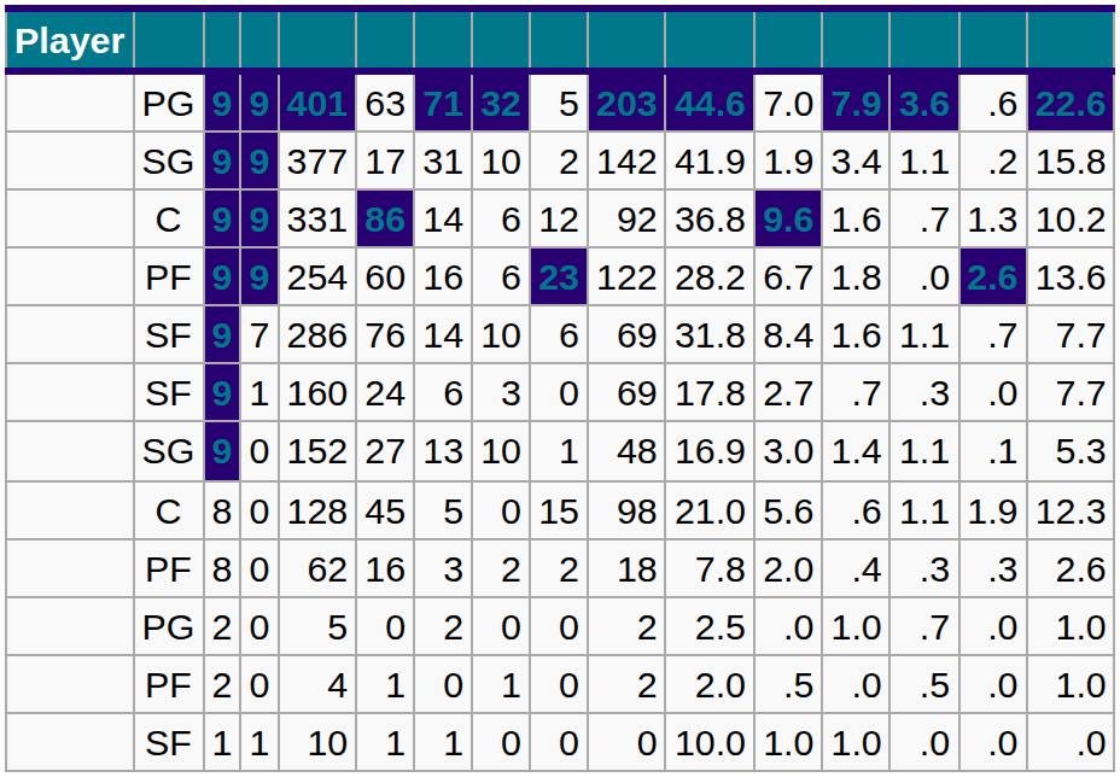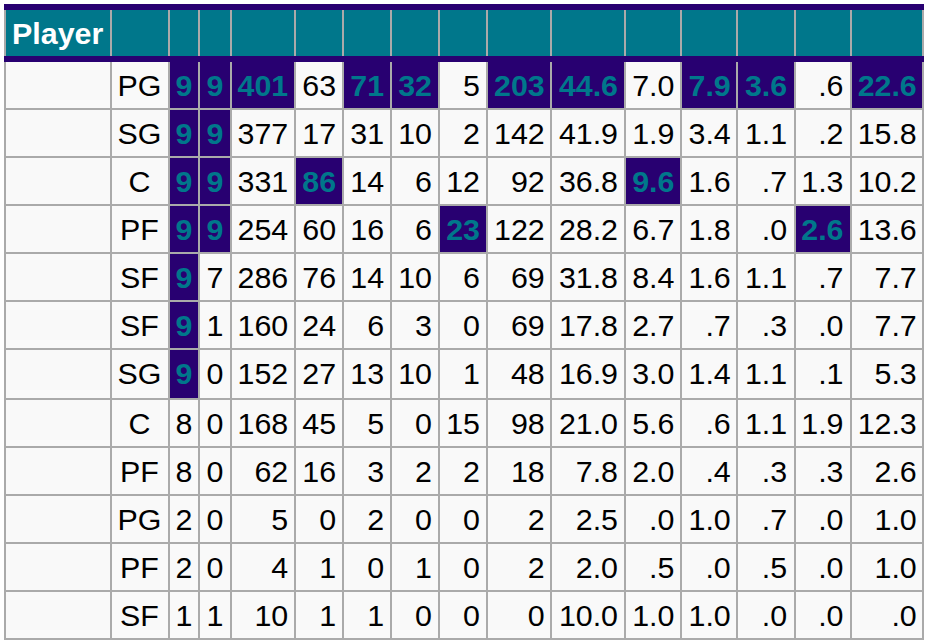 <table class="wikitable sortable" style="font-size: 95%; text-align:right;">
 <tr>
 <th style="background:#00778B; color:#FFFFFF; border-top:#280071 3px solid; border-bottom:#280071 3px solid;">Player</th>
 <th style="background:#00778B; color:#FFFFFF; border-top:#280071 3px solid; border-bottom:#280071 3px solid;"></th>
 <th style="background:#00778B; color:#FFFFFF; border-top:#280071 3px solid; border-bottom:#280071 3px solid;"></th>
 <th style="background:#00778B; color:#FFFFFF; border-top:#280071 3px solid; border-bottom:#280071 3px solid;"></th>
 <th style="background:#00778B; color:#FFFFFF; border-top:#280071 3px solid; border-bottom:#280071 3px solid;"></th>
 <th style="background:#00778B; color:#FFFFFF; border-top:#280071 3px solid; border-bottom:#280071 3px solid;"></th>
 <th style="background:#00778B; color:#FFFFFF; border-top:#280071 3px solid; border-bottom:#280071 3px solid;"></th>
 <th style="background:#00778B; color:#FFFFFF; border-top:#280071 3px solid; border-bottom:#280071 3px solid;"></th>
 <th style="background:#00778B; color:#FFFFFF; border-top:#280071 3px solid; border-bottom:#280071 3px solid;"></th>
 <th style="background:#00778B; color:#FFFFFF; border-top:#280071 3px solid; border-bottom:#280071 3px solid;"></th>
 <th style="background:#00778B; color:#FFFFFF; border-top:#280071 3px solid; border-bottom:#280071 3px solid;"></th>
 <th style="background:#00778B; color:#FFFFFF; border-top:#280071 3px solid; border-bottom:#280071 3px solid;"></th>
 <th style="background:#00778B; color:#FFFFFF; border-top:#280071 3px solid; border-bottom:#280071 3px solid;"></th>
 <th style="background:#00778B; color:#FFFFFF; border-top:#280071 3px solid; border-bottom:#280071 3px solid;"></th>
 <th style="background:#00778B; color:#FFFFFF; border-top:#280071 3px solid; border-bottom:#280071 3px solid;"></th>
 <th style="background:#00778B; color:#FFFFFF; border-top:#280071 3px solid; border-bottom:#280071 3px solid;"></th>
 </tr>
 <tr>
 <td style="text-align:left;"></td>
 <td style="text-align:center;">PG</td>
 <td style="background:#280071; color:#00778B;"><strong>9</strong></td>
 <td style="background:#280071; color:#00778B;"><strong>9</strong></td>
 <td style="background:#280071; color:#00778B;"><strong>401</strong></td>
 <td>63</td>
 <td style="background:#280071; color:#00778B;"><strong>71</strong></td>
 <td style="background:#280071; color:#00778B;"><strong>32</strong></td>
 <td>5</td>
 <td style="background:#280071; color:#00778B;"><strong>203</strong></td>
 <td style="background:#280071; color:#00778B;"><strong>44.6</strong></td>
 <td>7.0</td>
 <td style="background:#280071; color:#00778B;"><strong>7.9</strong></td>
 <td style="background:#280071; color:#00778B;"><strong>3.6</strong></td>
 <td>.6</td>
 <td style="background:#280071; color:#00778B;"><strong>22.6</strong></td>
 </tr>
 <tr>
 <td style="text-align:left;"></td>
 <td style="text-align:center;">SG</td>
 <td style="background:#280071; color:#00778B;"><strong>9</strong></td>
 <td style="background:#280071; color:#00778B;"><strong>9</strong></td>
 <td>377</td>
 <td>17</td>
 <td>31</td>
 <td>10</td>
 <td>2</td>
 <td>142</td>
 <td>41.9</td>
 <td>1.9</td>
 <td>3.4</td>
 <td>1.1</td>
 <td>.2</td>
 <td>15.8</td>
 </tr>
 <tr>
 <td style="text-align:left;"></td>
 <td style="text-align:center;">C</td>
 <td style="background:#280071; color:#00778B;"><strong>9</strong></td>
 <td style="background:#280071; color:#00778B;"><strong>9</strong></td>
 <td>331</td>
 <td style="background:#280071; color:#00778B;"><strong>86</strong></td>
 <td>14</td>
 <td>6</td>
 <td>12</td>
 <td>92</td>
 <td>36.8</td>
 <td style="background:#280071; color:#00778B;"><strong>9.6</strong></td>
 <td>1.6</td>
 <td>.7</td>
 <td>1.3</td>
 <td>10.2</td>
 </tr>
 <tr>
 <td style="text-align:left;"></td>
 <td style="text-align:center;">PF</td>
 <td style="background:#280071; color:#00778B;"><strong>9</strong></td>
 <td style="background:#280071; color:#00778B;"><strong>9</strong></td>
 <td>254</td>
 <td>60</td>
 <td>16</td>
 <td>6</td>
 <td style="background:#280071; color:#00778B;"><strong>23</strong></td>
 <td>122</td>
 <td>28.2</td>
 <td>6.7</td>
 <td>1.8</td>
 <td>.0</td>
 <td style="background:#280071; color:#00778B;"><strong>2.6</strong></td>
 <td>13.6</td>
 </tr>
 <tr>
 <td style="text-align:left;"></td>
 <td style="text-align:center;">SF</td>
 <td style="background:#280071; color:#00778B;"><strong>9</strong></td>
 <td>7</td>
 <td>286</td>
 <td>76</td>
 <td>14</td>
 <td>10</td>
 <td>6</td>
 <td>69</td>
 <td>31.8</td>
 <td>8.4</td>
 <td>1.6</td>
 <td>1.1</td>
 <td>.7</td>
 <td>7.7</td>
 </tr>
 <tr>
 <td style="text-align:left;"></td>
 <td style="text-align:center;">SF</td>
 <td style="background:#280071; color:#00778B;"><strong>9</strong></td>
 <td>1</td>
 <td>160</td>
 <td>24</td>
 <td>6</td>
 <td>3</td>
 <td>0</td>
 <td>69</td>
 <td>17.8</td>
 <td>2.7</td>
 <td>.7</td>
 <td>.3</td>
 <td>.0</td>
 <td>7.7</td>
 </tr>
 <tr>
 <td style="text-align:left;"></td>
 <td style="text-align:center;">SG</td>
 <td style="background:#280071; color:#00778B;"><strong>9</strong></td>
 <td>0</td>
 <td>152</td>
 <td>27</td>
 <td>13</td>
 <td>10</td>
 <td>1</td>
 <td>48</td>
 <td>16.9</td>
 <td>3.0</td>
 <td>1.4</td>
 <td>1.1</td>
 <td>.1</td>
 <td>5.3</td>
 </tr>
 <tr>
 <td style="text-align:left;"></td>
 <td style="text-align:center;">C</td>
 <td>8</td>
 <td>0</td>
-<td>128</td>
+<td>168</td>
 <td>45</td>
 <td>5</td>
 <td>0</td>
 <td>15</td>
 <td>98</td>
 <td>21.0</td>
 <td>5.6</td>
 <td>.6</td>
 <td>1.1</td>
 <td>1.9</td>
 <td>12.3</td>
 </tr>
 <tr>
 <td style="text-align:left;"></td>
 <td style="text-align:center;">PF</td>
 <td>8</td>
 <td>0</td>
 <td>62</td>
 <td>16</td>
 <td>3</td>
 <td>2</td>
 <td>2</td>
 <td>18</td>
 <td>7.8</td>
 <td>2.0</td>
 <td>.4</td>
 <td>.3</td>
 <td>.3</td>
 <td>2.6</td>
 </tr>
 <tr>
 <td style="text-align:left;"></td>
 <td style="text-align:center;">PG</td>
 <td>2</td>
 <td>0</td>
 <td>5</td>
 <td>0</td>
 <td>2</td>
 <td>0</td>
 <td>0</td>
 <td>2</td>
 <td>2.5</td>
 <td>.0</td>
 <td>1.0</td>
 <td>.7</td>
 <td>.0</td>
 <td>1.0</td>
 </tr>
 <tr>
 <td style="text-align:left;"></td>
 <td style="text-align:center;">PF</td>
 <td>2</td>
 <td>0</td>
 <td>4</td>
 <td>1</td>
 <td>0</td>
 <td>1</td>
 <td>0</td>
 <td>2</td>
 <td>2.0</td>
 <td>.5</td>
 <td>.0</td>
 <td>.5</td>
 <td>.0</td>
 <td>1.0</td>
 </tr>
 <tr>
 <td style="text-align:left;"></td>
 <td style="text-align:center;">SF</td>
 <td>1</td>
 <td>1</td>
 <td>10</td>
 <td>1</td>
 <td>1</td>
 <td>0</td>
 <td>0</td>
 <td>0</td>
 <td>10.0</td>
 <td>1.0</td>
 <td>1.0</td>
 <td>.0</td>
 <td>.0</td>
 <td>.0</td>
 </tr>
 </table>
